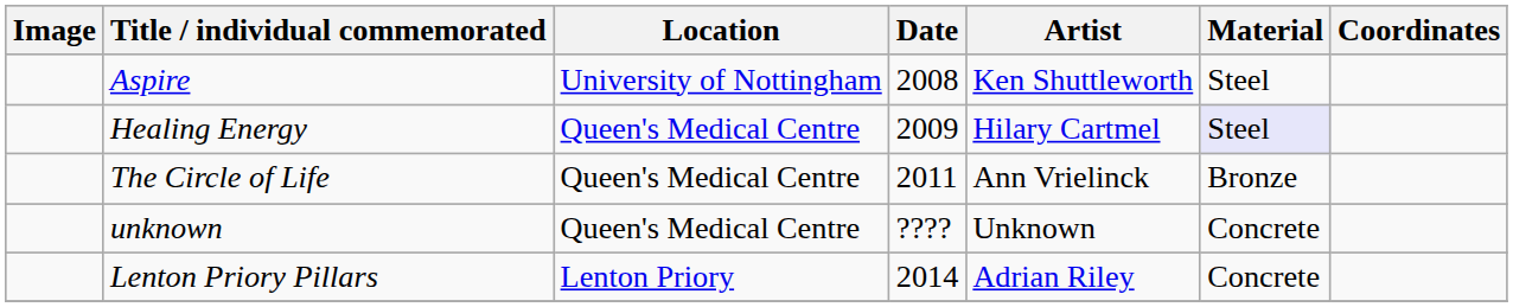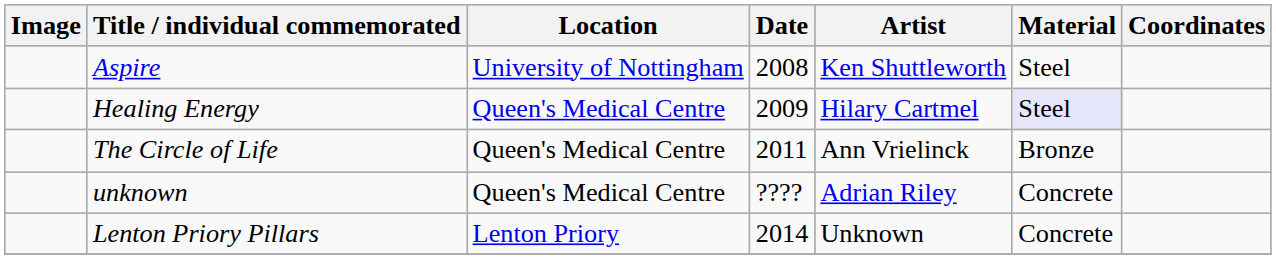 <table class="wikitable sortable">
 <tr>
 <th class="unsortable">Image</th>
 <th>Title / individual commemorated</th>
 <th>Location</th>
 <th>Date</th>
 <th>Artist</th>
 <th>Material</th>
 <th>Coordinates</th>
 </tr>
 <tr>
 <td></td>
 <td><em><a href='#'>Aspire</a></em></td>
 <td><a href='#'>University of Nottingham</a></td>
 <td>2008</td>
 <td><a href='#'>Ken Shuttleworth</a></td>
 <td>Steel</td>
 <td></td>
 </tr>
 <tr>
 <td></td>
 <td><em>Healing Energy</em></td>
 <td><a href='#'>Queen's Medical Centre</a></td>
 <td>2009</td>
 <td><a href='#'>Hilary Cartmel</a></td>
 <td style="background: lavender;">Steel</td>
 <td></td>
 </tr>
 <tr>
 <td></td>
 <td><em>The Circle of Life</em></td>
 <td>Queen's Medical Centre</td>
 <td>2011</td>
 <td>Ann Vrielinck</td>
 <td>Bronze</td>
 <td></td>
 </tr>
 <tr>
 <td></td>
 <td><em>unknown</em></td>
 <td>Queen's Medical Centre</td>
 <td>????</td>
-<td>Unknown</td>
+<td><a href='#'>Adrian Riley</a></td>
 <td>Concrete</td>
 <td></td>
 </tr>
 <tr>
 <td></td>
 <td><em>Lenton Priory Pillars</em></td>
 <td><a href='#'>Lenton Priory</a></td>
 <td>2014</td>
-<td><a href='#'>Adrian Riley</a></td>
+<td>Unknown</td>
 <td>Concrete</td>
 <td></td>
 </tr>
 <tr>
 </tr>
 </table>
